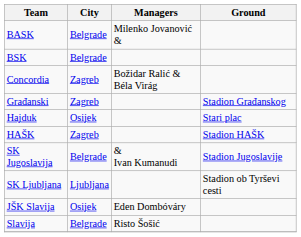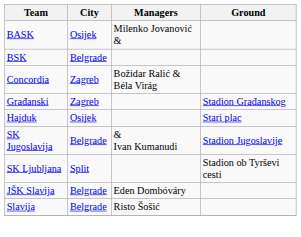 <table class="wikitable sortable" style="text-align: left; font-size:98%;">
 <tr>
 <th width="90">Team</th>
 <th width="60">City</th>
 <th width="130">Managers</th>
 <th width="140">Ground</th>
 </tr>
 <tr>
 <td><a href='#'>BASK</a></td>
-<td><a href='#'>Belgrade</a></td>
+<td><a href='#'>Osijek</a></td>
 <td> Milenko Jovanović &<br> </td>
 <td></td>
 </tr>
 <tr>
 <td><a href='#'>BSK</a></td>
 <td><a href='#'>Belgrade</a></td>
 <td> </td>
 <td></td>
 </tr>
 <tr>
 <td><a href='#'>Concordia</a></td>
 <td><a href='#'>Zagreb</a></td>
 <td> Božidar Ralić &<br> Béla Virág</td>
 <td></td>
 </tr>
 <tr>
 <td><a href='#'>Građanski</a></td>
 <td><a href='#'>Zagreb</a></td>
 <td> </td>
 <td><a href='#'>Stadion Građanskog</a></td>
 </tr>
 <tr>
 <td><a href='#'>Hajduk</a></td>
 <td><a href='#'>Osijek</a></td>
 <td> </td>
 <td><a href='#'>Stari plac</a></td>
 </tr>
 <tr>
-<td><a href='#'>HAŠK</a></td>
-<td><a href='#'>Zagreb</a></td>
-<td> </td>
-<td><a href='#'>Stadion HAŠK</a></td>
-</tr>
-<tr>
 <td><a href='#'>SK Jugoslavija</a></td>
 <td><a href='#'>Belgrade</a></td>
 <td>  &<br> Ivan Kumanudi</td>
 <td><a href='#'>Stadion Jugoslavije</a></td>
 </tr>
 <tr>
 <td><a href='#'>SK Ljubljana</a></td>
-<td><a href='#'>Ljubljana</a></td>
+<td><a href='#'>Split</a></td>
 <td> </td>
 <td>Stadion ob Tyrševi cesti</td>
 </tr>
 <tr>
 <td><a href='#'>JŠK Slavija</a></td>
-<td><a href='#'>Osijek</a></td>
+<td><a href='#'>Belgrade</a></td>
 <td> Eden Dombóváry</td>
 <td></td>
 </tr>
 <tr>
 <td><a href='#'>Slavija</a></td>
 <td><a href='#'>Belgrade</a></td>
 <td> Risto Šošić</td>
 <td></td>
 </tr>
 <tr>
 </tr>
 </table>
